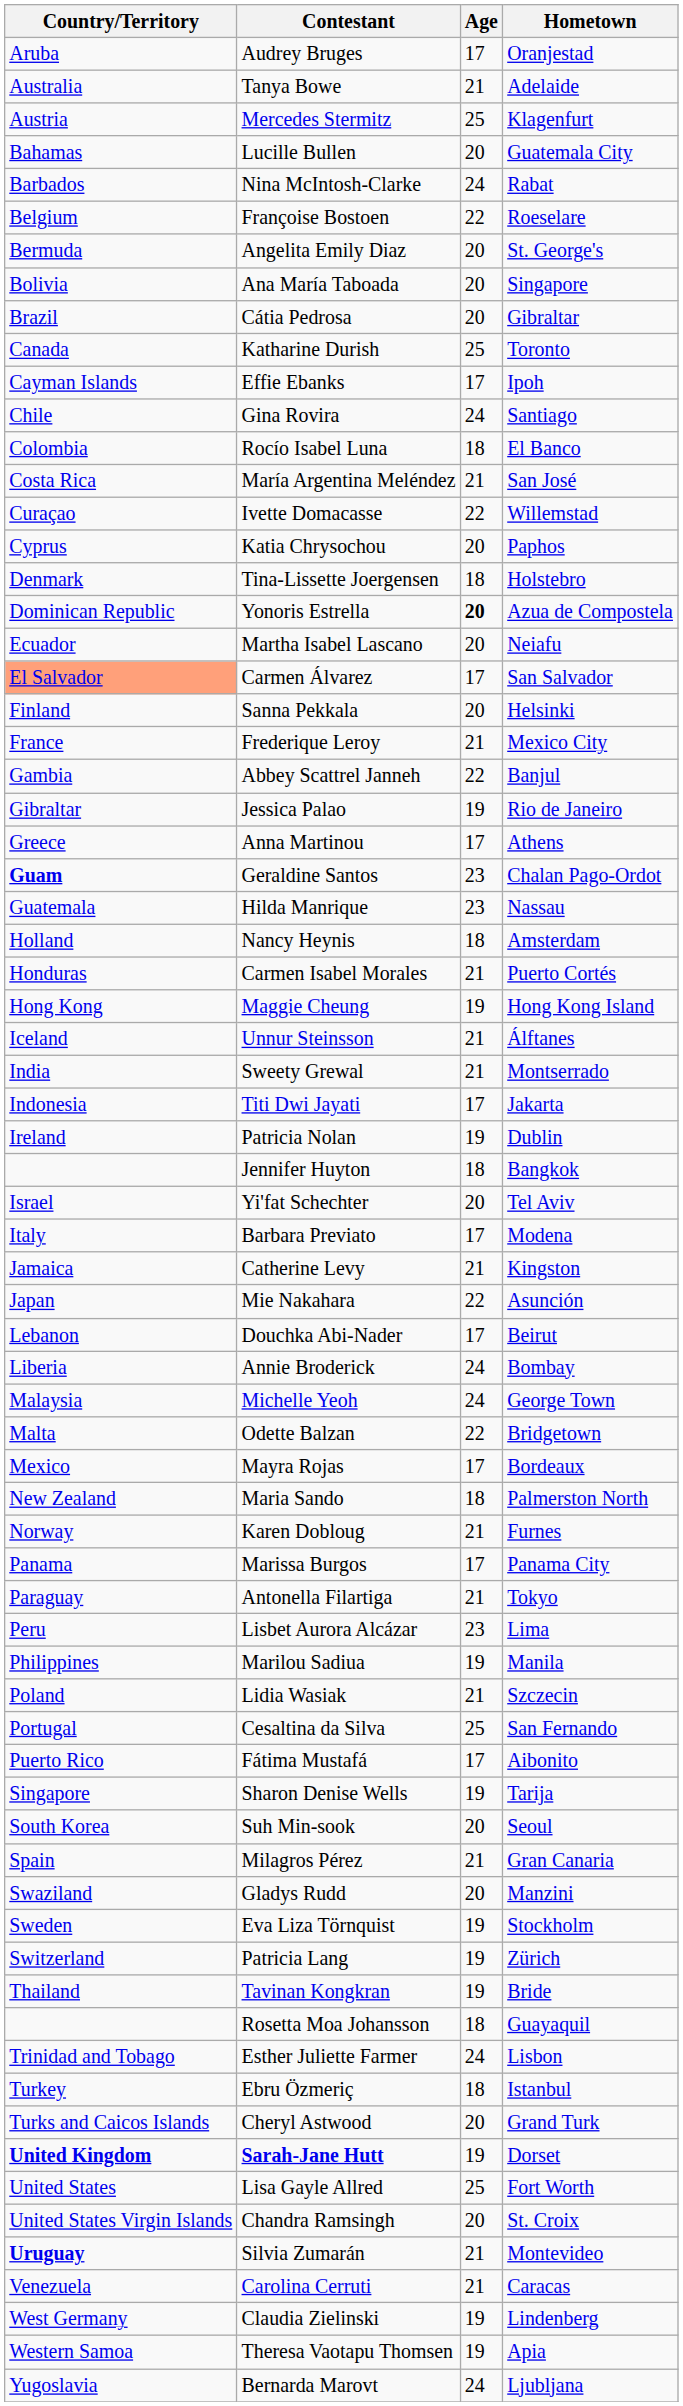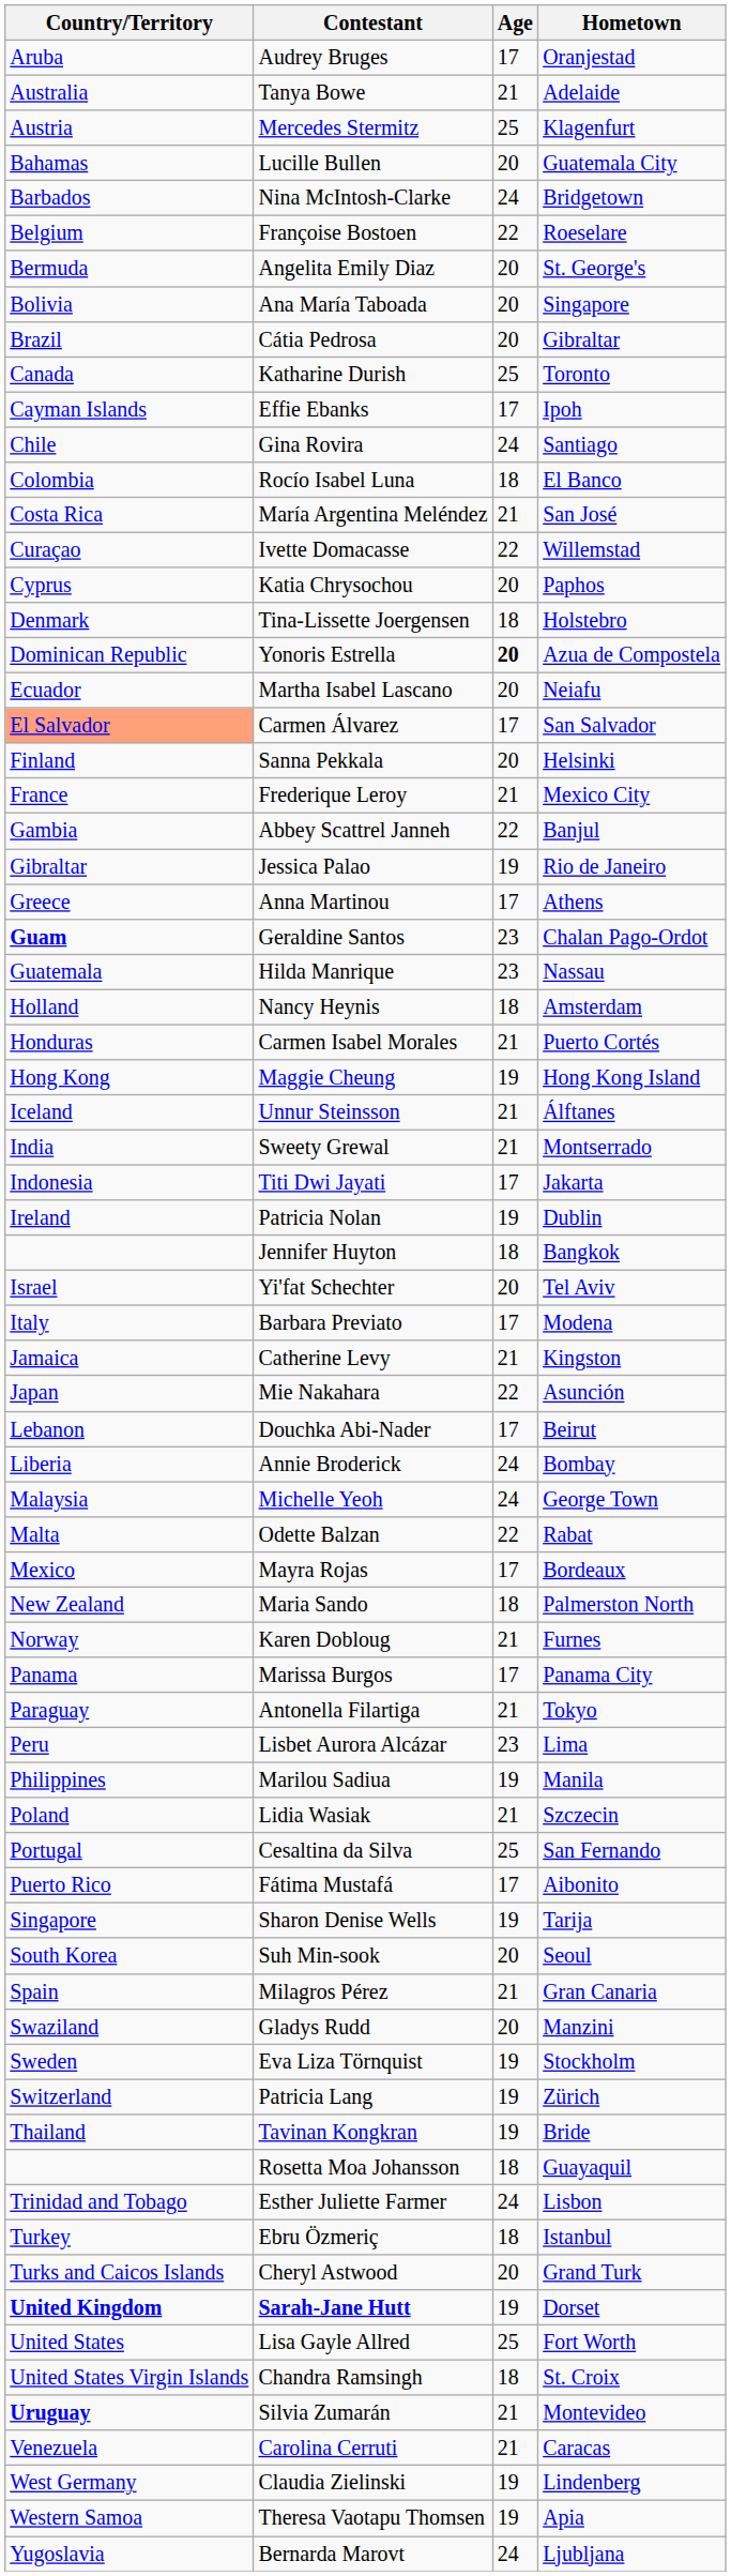 <table class="wikitable sortable" style="font-size: 95%;">
 <tr>
 <th>Country/Territory</th>
 <th>Contestant</th>
 <th>Age</th>
 <th>Hometown</th>
 </tr>
 <tr>
 <td> <a href='#'>Aruba</a></td>
 <td>Audrey Bruges</td>
 <td>17</td>
 <td><a href='#'>Oranjestad</a></td>
 </tr>
 <tr>
 <td> <a href='#'>Australia</a></td>
 <td>Tanya Bowe</td>
 <td>21</td>
 <td><a href='#'>Adelaide</a></td>
 </tr>
 <tr>
 <td> <a href='#'>Austria</a></td>
 <td><a href='#'>Mercedes Stermitz</a></td>
 <td>25</td>
 <td><a href='#'>Klagenfurt</a></td>
 </tr>
 <tr>
 <td> <a href='#'>Bahamas</a></td>
 <td>Lucille Bullen</td>
 <td>20</td>
 <td><a href='#'>Guatemala City</a></td>
 </tr>
 <tr>
 <td> <a href='#'>Barbados</a></td>
 <td>Nina McIntosh-Clarke</td>
 <td>24</td>
-<td><a href='#'>Rabat</a></td>
+<td><a href='#'>Bridgetown</a></td>
 </tr>
 <tr>
 <td> <a href='#'>Belgium</a></td>
 <td>Françoise Bostoen</td>
 <td>22</td>
 <td><a href='#'>Roeselare</a></td>
 </tr>
 <tr>
 <td> <a href='#'>Bermuda</a></td>
 <td>Angelita Emily Diaz</td>
 <td>20</td>
 <td><a href='#'>St. George's</a></td>
 </tr>
 <tr>
 <td> <a href='#'>Bolivia</a></td>
 <td>Ana María Taboada</td>
 <td>20</td>
 <td><a href='#'>Singapore</a></td>
 </tr>
 <tr>
 <td> <a href='#'>Brazil</a></td>
 <td>Cátia Pedrosa</td>
 <td>20</td>
 <td><a href='#'>Gibraltar</a></td>
 </tr>
 <tr>
 <td> <a href='#'>Canada</a></td>
 <td>Katharine Durish</td>
 <td>25</td>
 <td><a href='#'>Toronto</a></td>
 </tr>
 <tr>
 <td> <a href='#'>Cayman Islands</a></td>
 <td>Effie Ebanks</td>
 <td>17</td>
 <td><a href='#'>Ipoh</a></td>
 </tr>
 <tr>
 <td> <a href='#'>Chile</a></td>
 <td>Gina Rovira</td>
 <td>24</td>
 <td><a href='#'>Santiago</a></td>
 </tr>
 <tr>
 <td> <a href='#'>Colombia</a></td>
 <td>Rocío Isabel Luna</td>
 <td>18</td>
 <td><a href='#'>El Banco</a></td>
 </tr>
 <tr>
 <td> <a href='#'>Costa Rica</a></td>
 <td>María Argentina Meléndez</td>
 <td>21</td>
 <td><a href='#'>San José</a></td>
 </tr>
 <tr>
 <td> <a href='#'>Curaçao</a></td>
 <td>Ivette Domacasse</td>
 <td>22</td>
 <td><a href='#'>Willemstad</a></td>
 </tr>
 <tr>
 <td> <a href='#'>Cyprus</a></td>
 <td>Katia Chrysochou</td>
 <td>20</td>
 <td><a href='#'>Paphos</a></td>
 </tr>
 <tr>
 <td> <a href='#'>Denmark</a></td>
 <td>Tina-Lissette Joergensen</td>
 <td>18</td>
 <td><a href='#'>Holstebro</a></td>
 </tr>
 <tr>
 <td> <a href='#'>Dominican Republic</a></td>
 <td>Yonoris Estrella</td>
 <td><strong>20</strong></td>
 <td><a href='#'>Azua de Compostela</a></td>
 </tr>
 <tr>
 <td> <a href='#'>Ecuador</a></td>
 <td>Martha Isabel Lascano</td>
 <td>20</td>
 <td><a href='#'>Neiafu</a></td>
 </tr>
 <tr>
 <td style="background: lightsalmon;"> <a href='#'>El Salvador</a></td>
 <td>Carmen Álvarez</td>
 <td>17</td>
 <td><a href='#'>San Salvador</a></td>
 </tr>
 <tr>
 <td> <a href='#'>Finland</a></td>
 <td>Sanna Pekkala</td>
 <td>20</td>
 <td><a href='#'>Helsinki</a></td>
 </tr>
 <tr>
 <td> <a href='#'>France</a></td>
 <td>Frederique Leroy</td>
 <td>21</td>
 <td><a href='#'>Mexico City</a></td>
 </tr>
 <tr>
 <td> <a href='#'>Gambia</a></td>
 <td>Abbey Scattrel Janneh</td>
 <td>22</td>
 <td><a href='#'>Banjul</a></td>
 </tr>
 <tr>
 <td> <a href='#'>Gibraltar</a></td>
 <td>Jessica Palao</td>
 <td>19</td>
 <td><a href='#'>Rio de Janeiro</a></td>
 </tr>
 <tr>
 <td> <a href='#'>Greece</a></td>
 <td>Anna Martinou</td>
 <td>17</td>
 <td><a href='#'>Athens</a></td>
 </tr>
 <tr>
 <td><strong> <a href='#'>Guam</a></strong></td>
 <td>Geraldine Santos</td>
 <td>23</td>
 <td><a href='#'>Chalan Pago-Ordot</a></td>
 </tr>
 <tr>
 <td> <a href='#'>Guatemala</a></td>
 <td>Hilda Manrique</td>
 <td>23</td>
 <td><a href='#'>Nassau</a></td>
 </tr>
 <tr>
 <td> <a href='#'>Holland</a></td>
 <td>Nancy Heynis</td>
 <td>18</td>
 <td><a href='#'>Amsterdam</a></td>
 </tr>
 <tr>
 <td> <a href='#'>Honduras</a></td>
 <td>Carmen Isabel Morales</td>
 <td>21</td>
 <td><a href='#'>Puerto Cortés</a></td>
 </tr>
 <tr>
 <td> <a href='#'>Hong Kong</a></td>
 <td><a href='#'>Maggie Cheung</a></td>
 <td>19</td>
 <td><a href='#'>Hong Kong Island</a></td>
 </tr>
 <tr>
 <td> <a href='#'>Iceland</a></td>
 <td><a href='#'>Unnur Steinsson</a></td>
 <td>21</td>
 <td><a href='#'>Álftanes</a></td>
 </tr>
 <tr>
 <td> <a href='#'>India</a></td>
 <td>Sweety Grewal</td>
 <td>21</td>
 <td><a href='#'>Montserrado</a></td>
 </tr>
 <tr>
 <td> <a href='#'>Indonesia</a></td>
 <td><a href='#'>Titi Dwi Jayati</a></td>
 <td>17</td>
 <td><a href='#'>Jakarta</a></td>
 </tr>
 <tr>
 <td> <a href='#'>Ireland</a></td>
 <td>Patricia Nolan</td>
 <td>19</td>
 <td><a href='#'>Dublin</a></td>
 </tr>
 <tr>
 <td></td>
 <td>Jennifer Huyton</td>
 <td>18</td>
 <td><a href='#'>Bangkok</a></td>
 </tr>
 <tr>
 <td> <a href='#'>Israel</a></td>
 <td>Yi'fat Schechter</td>
 <td>20</td>
 <td><a href='#'>Tel Aviv</a></td>
 </tr>
 <tr>
 <td> <a href='#'>Italy</a></td>
 <td>Barbara Previato</td>
 <td>17</td>
 <td><a href='#'>Modena</a></td>
 </tr>
 <tr>
 <td> <a href='#'>Jamaica</a></td>
 <td>Catherine Levy</td>
 <td>21</td>
 <td><a href='#'>Kingston</a></td>
 </tr>
 <tr>
 <td> <a href='#'>Japan</a></td>
 <td>Mie Nakahara</td>
 <td>22</td>
 <td><a href='#'>Asunción</a></td>
 </tr>
 <tr>
 <td> <a href='#'>Lebanon</a></td>
 <td>Douchka Abi-Nader</td>
 <td>17</td>
 <td><a href='#'>Beirut</a></td>
 </tr>
 <tr>
 <td> <a href='#'>Liberia</a></td>
 <td>Annie Broderick</td>
 <td>24</td>
 <td><a href='#'>Bombay</a></td>
 </tr>
 <tr>
 <td> <a href='#'>Malaysia</a></td>
 <td><a href='#'>Michelle Yeoh</a></td>
 <td>24</td>
 <td><a href='#'>George Town</a></td>
 </tr>
 <tr>
 <td> <a href='#'>Malta</a></td>
 <td>Odette Balzan</td>
 <td>22</td>
-<td><a href='#'>Bridgetown</a></td>
+<td><a href='#'>Rabat</a></td>
 </tr>
 <tr>
 <td> <a href='#'>Mexico</a></td>
 <td>Mayra Rojas</td>
 <td>17</td>
 <td><a href='#'>Bordeaux</a></td>
 </tr>
 <tr>
 <td> <a href='#'>New Zealand</a></td>
 <td>Maria Sando</td>
 <td>18</td>
 <td><a href='#'>Palmerston North</a></td>
 </tr>
 <tr>
 <td> <a href='#'>Norway</a></td>
 <td>Karen Dobloug</td>
 <td>21</td>
 <td><a href='#'>Furnes</a></td>
 </tr>
 <tr>
 <td> <a href='#'>Panama</a></td>
 <td>Marissa Burgos</td>
 <td>17</td>
 <td><a href='#'>Panama City</a></td>
 </tr>
 <tr>
 <td> <a href='#'>Paraguay</a></td>
 <td>Antonella Filartiga</td>
 <td>21</td>
 <td><a href='#'>Tokyo</a></td>
 </tr>
 <tr>
 <td> <a href='#'>Peru</a></td>
 <td>Lisbet Aurora Alcázar</td>
 <td>23</td>
 <td><a href='#'>Lima</a></td>
 </tr>
 <tr>
 <td> <a href='#'>Philippines</a></td>
 <td>Marilou Sadiua</td>
 <td>19</td>
 <td><a href='#'>Manila</a></td>
 </tr>
 <tr>
 <td> <a href='#'>Poland</a></td>
 <td>Lidia Wasiak</td>
 <td>21</td>
 <td><a href='#'>Szczecin</a></td>
 </tr>
 <tr>
 <td> <a href='#'>Portugal</a></td>
 <td>Cesaltina da Silva</td>
 <td>25</td>
 <td><a href='#'>San Fernando</a></td>
 </tr>
 <tr>
 <td> <a href='#'>Puerto Rico</a></td>
 <td>Fátima Mustafá</td>
 <td>17</td>
 <td><a href='#'>Aibonito</a></td>
 </tr>
 <tr>
 <td> <a href='#'>Singapore</a></td>
 <td>Sharon Denise Wells</td>
 <td>19</td>
 <td><a href='#'>Tarija</a></td>
 </tr>
 <tr>
 <td> <a href='#'>South Korea</a></td>
 <td>Suh Min-sook</td>
 <td>20</td>
 <td><a href='#'>Seoul</a></td>
 </tr>
 <tr>
 <td> <a href='#'>Spain</a></td>
 <td>Milagros Pérez</td>
 <td>21</td>
 <td><a href='#'>Gran Canaria</a></td>
 </tr>
 <tr>
 <td> <a href='#'>Swaziland</a></td>
 <td>Gladys Rudd</td>
 <td>20</td>
 <td><a href='#'>Manzini</a></td>
 </tr>
 <tr>
 <td> <a href='#'>Sweden</a></td>
 <td>Eva Liza Törnquist</td>
 <td>19</td>
 <td><a href='#'>Stockholm</a></td>
 </tr>
 <tr>
 <td> <a href='#'>Switzerland</a></td>
 <td>Patricia Lang</td>
 <td>19</td>
 <td><a href='#'>Zürich</a></td>
 </tr>
 <tr>
 <td> <a href='#'>Thailand</a></td>
 <td><a href='#'>Tavinan Kongkran</a></td>
 <td>19</td>
 <td><a href='#'>Bride</a></td>
 </tr>
 <tr>
 <td></td>
 <td>Rosetta Moa Johansson</td>
 <td>18</td>
 <td><a href='#'>Guayaquil</a></td>
 </tr>
 <tr>
 <td> <a href='#'>Trinidad and Tobago</a></td>
 <td>Esther Juliette Farmer</td>
 <td>24</td>
 <td><a href='#'>Lisbon</a></td>
 </tr>
 <tr>
 <td> <a href='#'>Turkey</a></td>
 <td>Ebru Özmeriç</td>
 <td>18</td>
 <td><a href='#'>Istanbul</a></td>
 </tr>
 <tr>
 <td> <a href='#'>Turks and Caicos Islands</a></td>
 <td>Cheryl Astwood</td>
 <td>20</td>
 <td><a href='#'>Grand Turk</a></td>
 </tr>
 <tr>
 <td><strong> <a href='#'>United Kingdom</a></strong></td>
 <td><strong><a href='#'>Sarah-Jane Hutt</a></strong></td>
 <td>19</td>
 <td><a href='#'>Dorset</a></td>
 </tr>
 <tr>
 <td> <a href='#'>United States</a></td>
 <td>Lisa Gayle Allred</td>
 <td>25</td>
 <td><a href='#'>Fort Worth</a></td>
 </tr>
 <tr>
 <td> <a href='#'>United States Virgin Islands</a></td>
 <td>Chandra Ramsingh</td>
-<td>20</td>
+<td>18</td>
 <td><a href='#'>St. Croix</a></td>
 </tr>
 <tr>
 <td><strong> <a href='#'>Uruguay</a></strong></td>
 <td>Silvia Zumarán</td>
 <td>21</td>
 <td><a href='#'>Montevideo</a></td>
 </tr>
 <tr>
 <td> <a href='#'>Venezuela</a></td>
 <td><a href='#'>Carolina Cerruti</a></td>
 <td>21</td>
 <td><a href='#'>Caracas</a></td>
 </tr>
 <tr>
 <td> <a href='#'>West Germany</a></td>
 <td>Claudia Zielinski</td>
 <td>19</td>
 <td><a href='#'>Lindenberg</a></td>
 </tr>
 <tr>
 <td> <a href='#'>Western Samoa</a></td>
 <td>Theresa Vaotapu Thomsen</td>
 <td>19</td>
 <td><a href='#'>Apia</a></td>
 </tr>
 <tr>
 <td> <a href='#'>Yugoslavia</a></td>
 <td>Bernarda Marovt</td>
 <td>24</td>
 <td><a href='#'>Ljubljana</a></td>
 </tr>
 </table>
